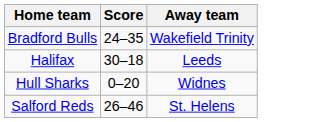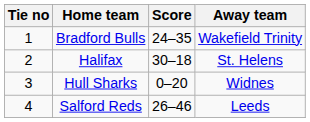 <table class="wikitable" style="text-align:center">
 <tr>
+<th>Tie no</th>
 <th>Home team</th>
 <th>Score</th>
 <th>Away team</th>
 </tr>
 <tr>
+<td>1</td>
 <td><a href='#'>Bradford Bulls</a></td>
 <td>24–35</td>
 <td><a href='#'>Wakefield Trinity</a></td>
 </tr>
 <tr>
+<td>2</td>
 <td><a href='#'>Halifax</a></td>
 <td>30–18</td>
-<td><a href='#'>Leeds</a></td>
+<td><a href='#'>St. Helens</a></td>
 </tr>
 <tr>
+<td>3</td>
 <td><a href='#'>Hull Sharks</a></td>
 <td>0–20</td>
 <td><a href='#'>Widnes</a></td>
 </tr>
 <tr>
+<td>4</td>
 <td><a href='#'>Salford Reds</a></td>
 <td>26–46</td>
-<td><a href='#'>St. Helens</a></td>
+<td><a href='#'>Leeds</a></td>
 </tr>
 </table>
